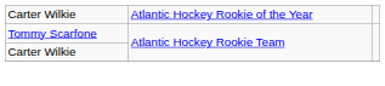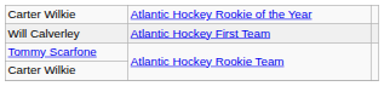 <table class="wikitable" width=40%>
 <tr>
 <td>Carter Wilkie</td>
 <td><a href='#'>Atlantic Hockey Rookie of the Year</a></td>
 <td></td>
+</tr>
+<tr bgcolor=f0f0f0>
+<td>Will Calverley</td>
+<td rowspan=1><a href='#'>Atlantic Hockey First Team</a></td>
+<td rowspan=1></td>
 </tr>
 <tr>
 <td><a href='#'>Tommy Scarfone</a></td>
 <td rowspan=2><a href='#'>Atlantic Hockey Rookie Team</a></td>
 <td rowspan=2></td>
 </tr>
 <tr>
 <td>Carter Wilkie</td>
 </tr>
 <tr>
 </tr>
 </table>
